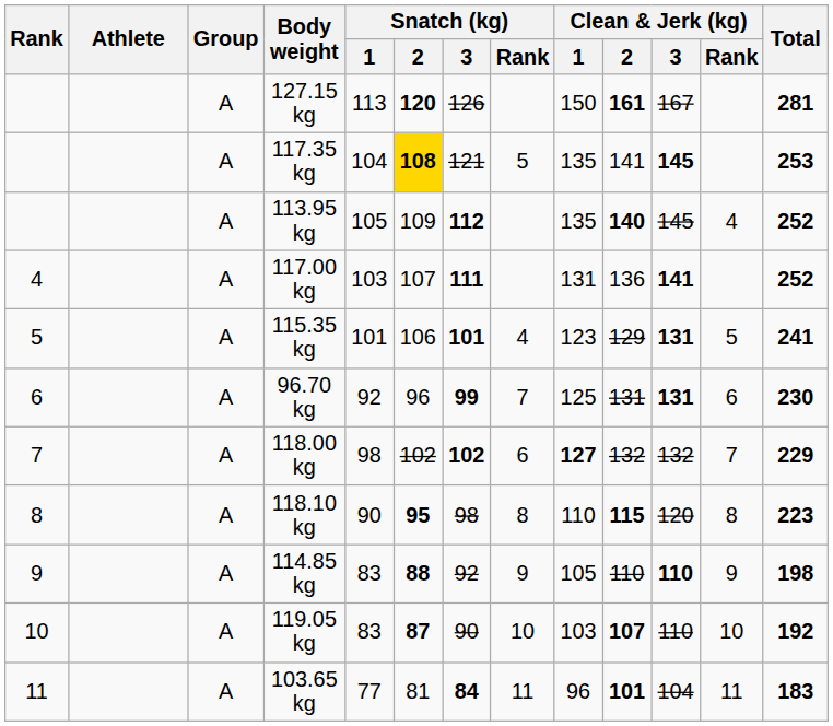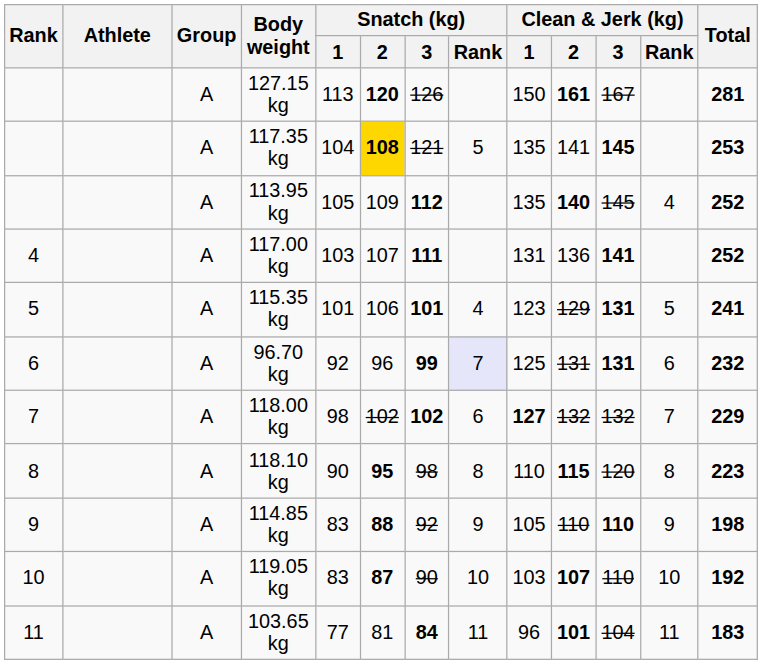 <table class = "wikitable" style="text-align:center;">
 <tr>
 <th rowspan=2 width=40>Rank</th>
 <th rowspan=2 width=250>Athlete</th>
 <th rowspan=2 width=50>Group</th>
 <th rowspan=2 width=65>Body weight</th>
 <th colspan=4>Snatch (kg)</th>
 <th colspan=4>Clean & Jerk (kg)</th>
 <th rowspan=2 width=60>Total</th>
 </tr>
 <tr>
 <th width=40>1</th>
 <th width=40>2</th>
 <th width=40>3</th>
 <th width=40>Rank</th>
 <th width=40>1</th>
 <th width=40>2</th>
 <th width=40>3</th>
 <th width=40>Rank</th>
 </tr>
 <tr>
 <td></td>
 <td align=left></td>
 <td>A</td>
 <td>127.15 kg</td>
 <td>113</td>
 <td><strong>120</strong></td>
 <td><s>126</s></td>
 <td></td>
 <td>150</td>
 <td><strong>161</strong></td>
 <td><s>167</s></td>
 <td></td>
 <td><strong>281</strong></td>
 </tr>
 <tr>
 <td></td>
 <td align=left></td>
 <td>A</td>
 <td>117.35 kg</td>
 <td>104</td>
 <td style="background: gold;"><strong>108</strong></td>
 <td><s>121</s></td>
 <td>5</td>
 <td>135</td>
 <td>141</td>
 <td><strong>145</strong></td>
 <td></td>
 <td><strong>253</strong></td>
 </tr>
 <tr>
 <td></td>
 <td align=left></td>
 <td>A</td>
 <td>113.95 kg</td>
 <td>105</td>
 <td>109</td>
 <td><strong>112</strong></td>
 <td></td>
 <td>135</td>
 <td><strong>140</strong></td>
 <td><s>145</s></td>
 <td>4</td>
 <td><strong>252</strong></td>
 </tr>
 <tr>
 <td>4</td>
 <td align=left></td>
 <td>A</td>
 <td>117.00 kg</td>
 <td>103</td>
 <td>107</td>
 <td><strong>111</strong></td>
 <td></td>
 <td>131</td>
 <td>136</td>
 <td><strong>141</strong></td>
 <td></td>
 <td><strong>252</strong></td>
 </tr>
 <tr>
 <td>5</td>
 <td align=left></td>
 <td>A</td>
 <td>115.35 kg</td>
 <td>101</td>
 <td>106</td>
 <td><strong>101</strong></td>
 <td>4</td>
 <td>123</td>
 <td><s>129</s></td>
 <td><strong>131</strong></td>
 <td>5</td>
 <td><strong>241</strong></td>
 </tr>
 <tr>
 <td>6</td>
 <td align=left></td>
 <td>A</td>
 <td>96.70 kg</td>
 <td>92</td>
 <td>96</td>
 <td><strong>99</strong></td>
-<td>7</td>
+<td style="background: lavender;">7</td>
 <td>125</td>
 <td><s>131</s></td>
 <td><strong>131</strong></td>
 <td>6</td>
-<td><strong>230</strong></td>
+<td><strong>232</strong></td>
 </tr>
 <tr>
 <td>7</td>
 <td align=left></td>
 <td>A</td>
 <td>118.00 kg</td>
 <td>98</td>
 <td><s>102</s></td>
 <td><strong>102</strong></td>
 <td>6</td>
 <td><strong>127</strong></td>
 <td><s>132</s></td>
 <td><s>132</s></td>
 <td>7</td>
 <td><strong>229</strong></td>
 </tr>
 <tr>
 <td>8</td>
 <td align=left></td>
 <td>A</td>
 <td>118.10 kg</td>
 <td>90</td>
 <td><strong>95</strong></td>
 <td><s>98</s></td>
 <td>8</td>
 <td>110</td>
 <td><strong>115</strong></td>
 <td><s>120</s></td>
 <td>8</td>
 <td><strong>223</strong></td>
 </tr>
 <tr>
 <td>9</td>
 <td align=left></td>
 <td>A</td>
 <td>114.85 kg</td>
 <td>83</td>
 <td><strong>88</strong></td>
 <td><s>92</s></td>
 <td>9</td>
 <td>105</td>
 <td><s>110</s></td>
 <td><strong>110</strong></td>
 <td>9</td>
 <td><strong>198</strong></td>
 </tr>
 <tr>
 <td>10</td>
 <td align=left></td>
 <td>A</td>
 <td>119.05 kg</td>
 <td>83</td>
 <td><strong>87</strong></td>
 <td><s>90</s></td>
 <td>10</td>
 <td>103</td>
 <td><strong>107</strong></td>
 <td><s>110</s></td>
 <td>10</td>
 <td><strong>192</strong></td>
 </tr>
 <tr>
 <td>11</td>
 <td align=left></td>
 <td>A</td>
 <td>103.65 kg</td>
 <td>77</td>
 <td>81</td>
 <td><strong>84</strong></td>
 <td>11</td>
 <td>96</td>
 <td><strong>101</strong></td>
 <td><s>104</s></td>
 <td>11</td>
 <td><strong>183</strong></td>
 </tr>
 </table>
